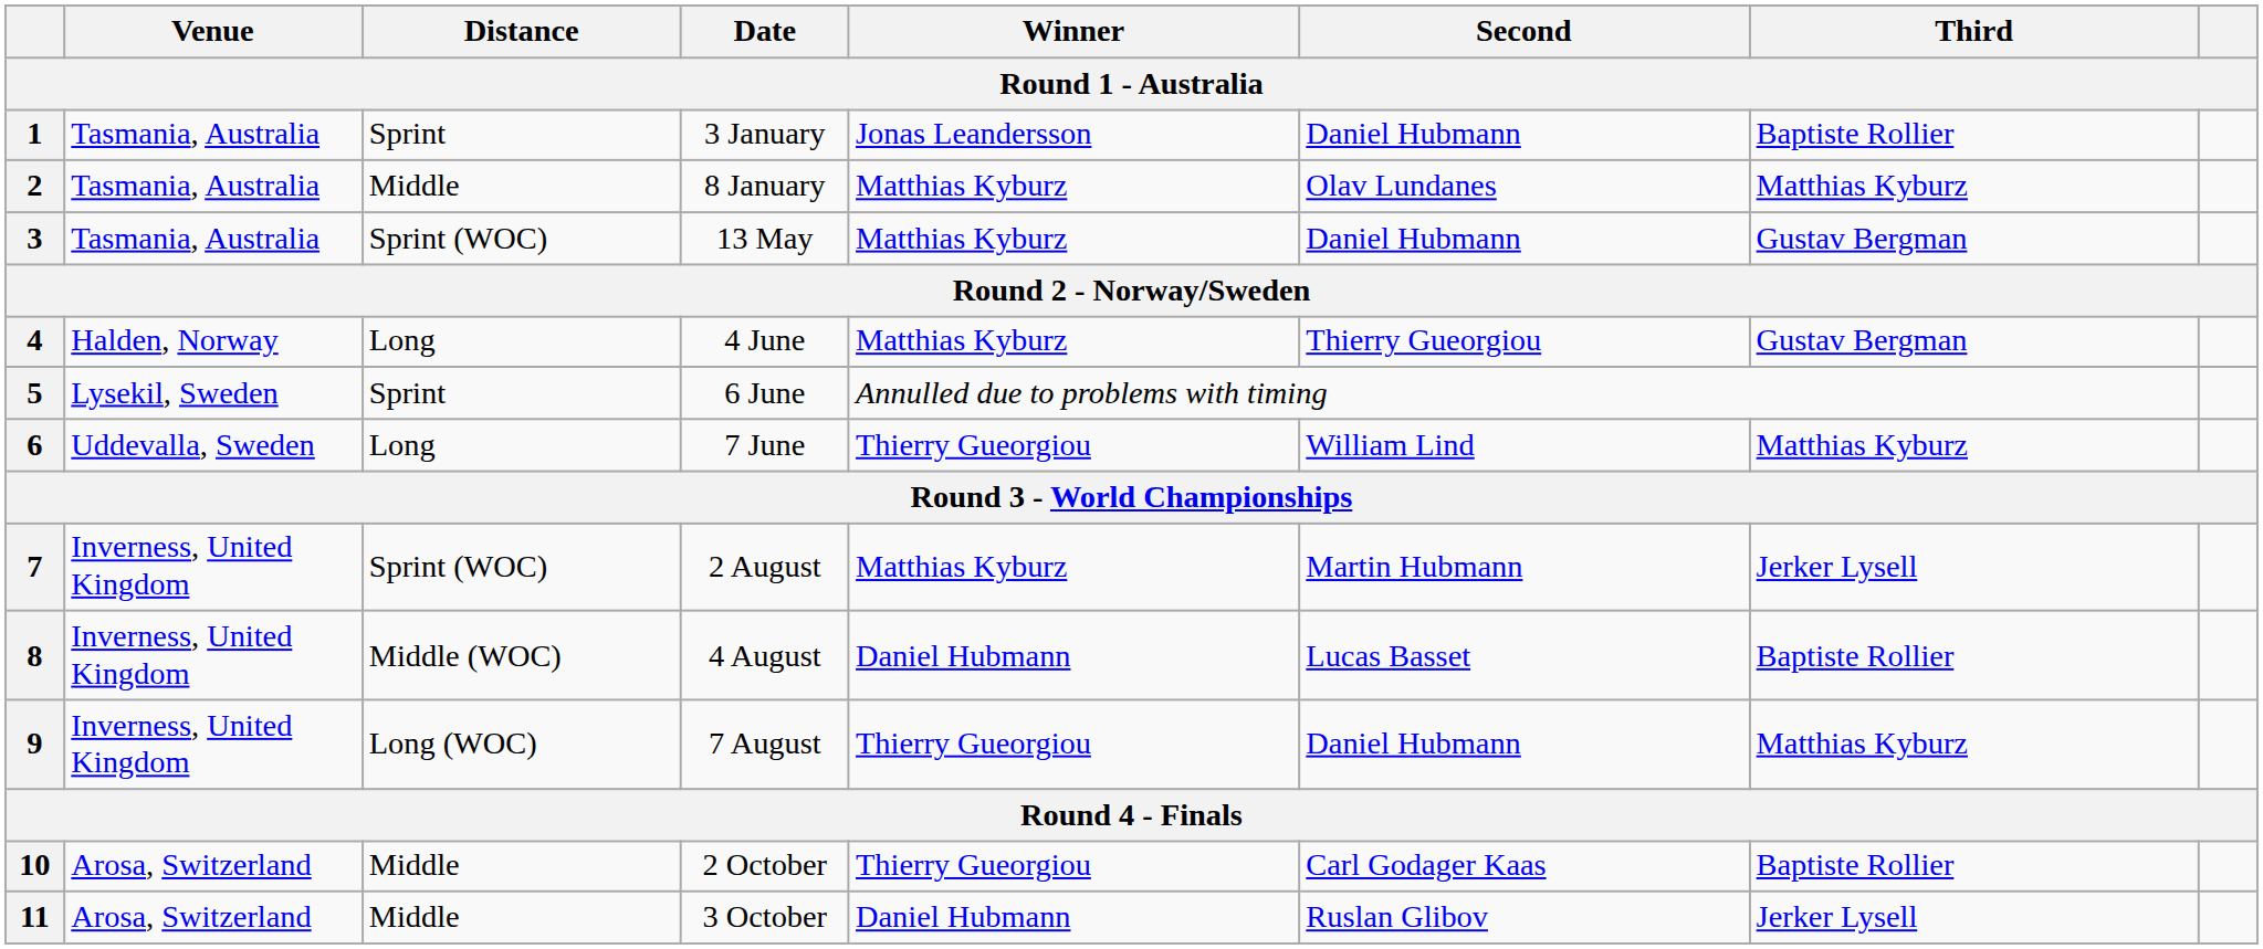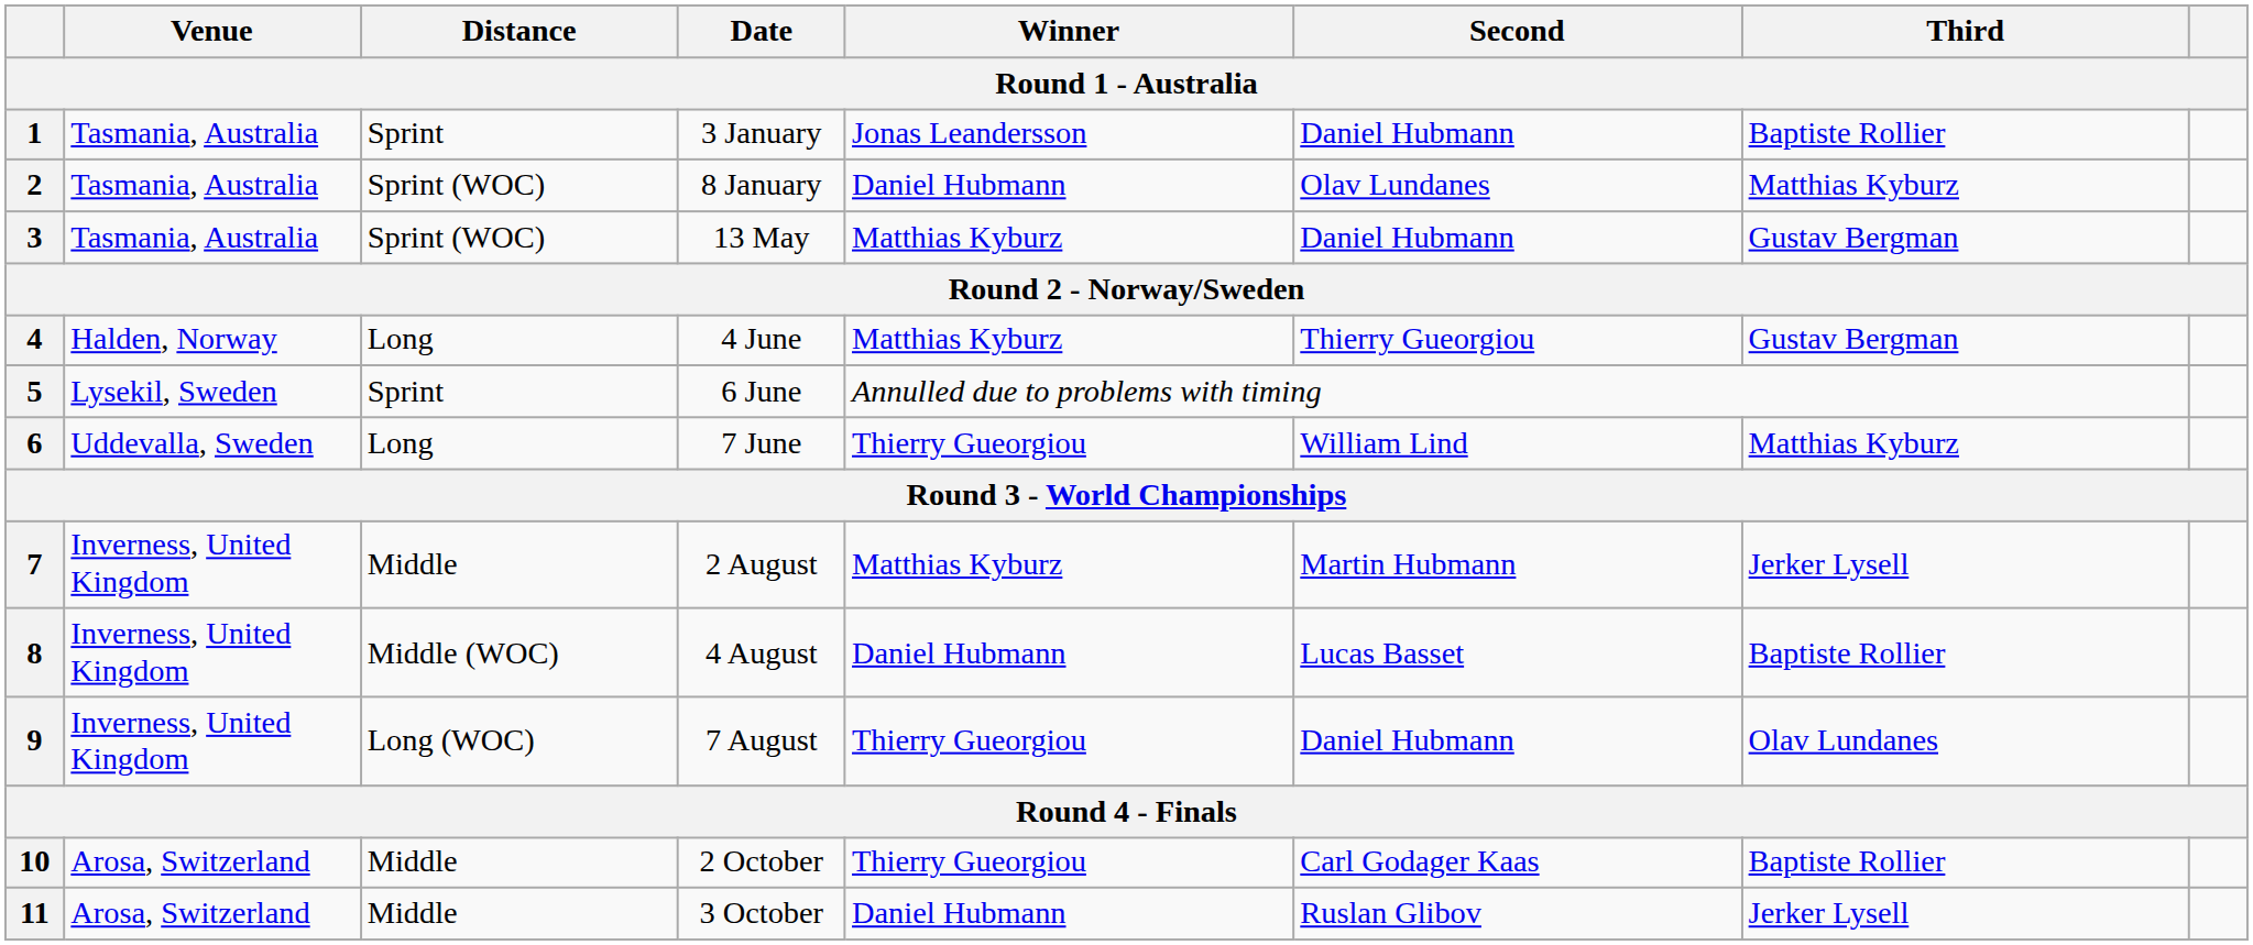 <table class="wikitable" style="font-size: 90%">
 <tr>
 <th width="20"></th>
 <th width="130">Venue</th>
 <th width="140">Distance</th>
 <th width="70">Date</th>
 <th width="200">Winner</th>
 <th width="200">Second</th>
 <th width="200">Third</th>
 <th width="20"></th>
 </tr>
 <tr>
 <th colspan="8">Round 1 - Australia</th>
 </tr>
 <tr>
 <th>1</th>
 <td> <a href='#'>Tasmania</a>, <a href='#'>Australia</a></td>
 <td>Sprint</td>
 <td align=center>3 January</td>
 <td> <a href='#'>Jonas Leandersson</a></td>
 <td> <a href='#'>Daniel Hubmann</a></td>
 <td> <a href='#'>Baptiste Rollier</a></td>
 <td></td>
 </tr>
 <tr>
 <th>2</th>
 <td> <a href='#'>Tasmania</a>, <a href='#'>Australia</a></td>
-<td>Middle</td>
+<td>Sprint (WOC)</td>
 <td align=center>8 January</td>
-<td> <a href='#'>Matthias Kyburz</a></td>
+<td> <a href='#'>Daniel Hubmann</a></td>
 <td> <a href='#'>Olav Lundanes</a></td>
 <td> <a href='#'>Matthias Kyburz</a></td>
 <td></td>
 </tr>
 <tr>
 <th>3</th>
 <td> <a href='#'>Tasmania</a>, <a href='#'>Australia</a></td>
 <td>Sprint (WOC)</td>
 <td align=center>13 May</td>
 <td> <a href='#'>Matthias Kyburz</a></td>
 <td> <a href='#'>Daniel Hubmann</a></td>
 <td> <a href='#'>Gustav Bergman</a></td>
 <td></td>
 </tr>
 <tr>
 <th colspan="8">Round 2 - Norway/Sweden</th>
 </tr>
 <tr>
 <th>4</th>
 <td> <a href='#'>Halden</a>, <a href='#'>Norway</a></td>
 <td>Long</td>
 <td align=center>4 June</td>
 <td> <a href='#'>Matthias Kyburz</a></td>
 <td> <a href='#'>Thierry Gueorgiou</a></td>
 <td> <a href='#'>Gustav Bergman</a></td>
 <td></td>
 </tr>
 <tr>
 <th>5</th>
 <td> <a href='#'>Lysekil</a>, <a href='#'>Sweden</a></td>
 <td>Sprint</td>
 <td align=center>6 June</td>
 <td colspan=3><em>Annulled due to problems with timing</em></td>
 <td></td>
 </tr>
 <tr>
 <th>6</th>
 <td> <a href='#'>Uddevalla</a>, <a href='#'>Sweden</a></td>
 <td>Long</td>
 <td align=center>7 June</td>
 <td> <a href='#'>Thierry Gueorgiou</a></td>
 <td> <a href='#'>William Lind</a></td>
 <td> <a href='#'>Matthias Kyburz</a></td>
 <td></td>
 </tr>
 <tr>
 <th colspan="8">Round 3 - <a href='#'>World Championships</a></th>
 </tr>
 <tr>
 <th>7</th>
 <td> <a href='#'>Inverness</a>, <a href='#'>United Kingdom</a></td>
-<td>Sprint (WOC)</td>
+<td>Middle</td>
 <td align=center>2 August</td>
 <td> <a href='#'>Matthias Kyburz</a></td>
 <td> <a href='#'>Martin Hubmann</a></td>
 <td> <a href='#'>Jerker Lysell</a></td>
 <td></td>
 </tr>
 <tr>
 <th>8</th>
 <td> <a href='#'>Inverness</a>, <a href='#'>United Kingdom</a></td>
 <td>Middle (WOC)</td>
 <td align=center>4 August</td>
 <td> <a href='#'>Daniel Hubmann</a></td>
 <td> <a href='#'>Lucas Basset</a></td>
 <td> <a href='#'>Baptiste Rollier</a></td>
 <td></td>
 </tr>
 <tr>
 <th>9</th>
 <td> <a href='#'>Inverness</a>, <a href='#'>United Kingdom</a></td>
 <td>Long (WOC)</td>
 <td align=center>7 August</td>
 <td> <a href='#'>Thierry Gueorgiou</a></td>
 <td> <a href='#'>Daniel Hubmann</a></td>
-<td> <a href='#'>Matthias Kyburz</a></td>
+<td> <a href='#'>Olav Lundanes</a></td>
 <td></td>
 </tr>
 <tr>
 <th colspan="8">Round 4 - Finals</th>
 </tr>
 <tr>
 <th>10</th>
 <td> <a href='#'>Arosa</a>, <a href='#'>Switzerland</a></td>
 <td>Middle</td>
 <td align=center>2 October</td>
 <td> <a href='#'>Thierry Gueorgiou</a></td>
 <td> <a href='#'>Carl Godager Kaas</a></td>
 <td> <a href='#'>Baptiste Rollier</a></td>
 <td></td>
 </tr>
 <tr>
 <th>11</th>
 <td> <a href='#'>Arosa</a>, <a href='#'>Switzerland</a></td>
 <td>Middle</td>
 <td align=center>3 October</td>
 <td> <a href='#'>Daniel Hubmann</a></td>
 <td> <a href='#'>Ruslan Glibov</a></td>
 <td> <a href='#'>Jerker Lysell</a></td>
 <td></td>
 </tr>
 </table>
